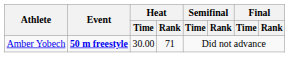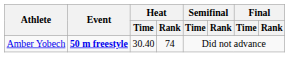 <table class=wikitable style="font-size:90%">
 <tr>
 <th rowspan="2">Athlete</th>
 <th rowspan="2">Event</th>
 <th colspan="2">Heat</th>
 <th colspan="2">Semifinal</th>
 <th colspan="2">Final</th>
 </tr>
 <tr style="font-size:95%">
 <th>Time</th>
 <th>Rank</th>
 <th>Time</th>
 <th>Rank</th>
 <th>Time</th>
 <th>Rank</th>
 </tr>
 <tr align=center>
 <td align=left><a href='#'>Amber Yobech</a></td>
 <td align=left><strong><a href='#'>50 m freestyle</a></strong></td>
-<td>30.00</td>
-<td>71</td>
+<td>30.40</td>
+<td>74</td>
 <td colspan=4>Did not advance</td>
 </tr>
 </table>
